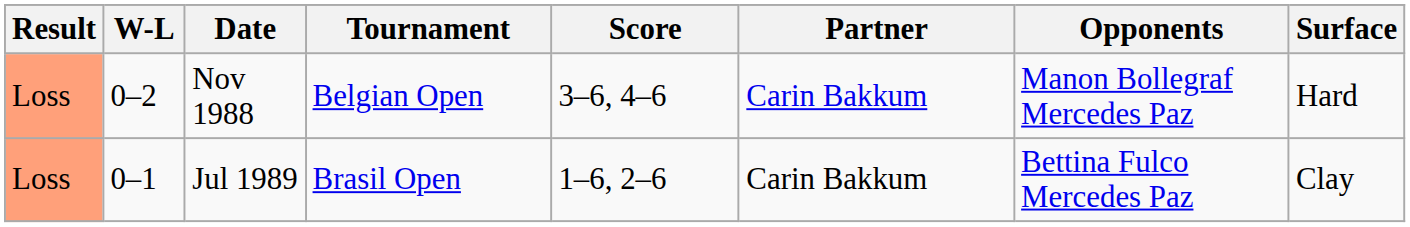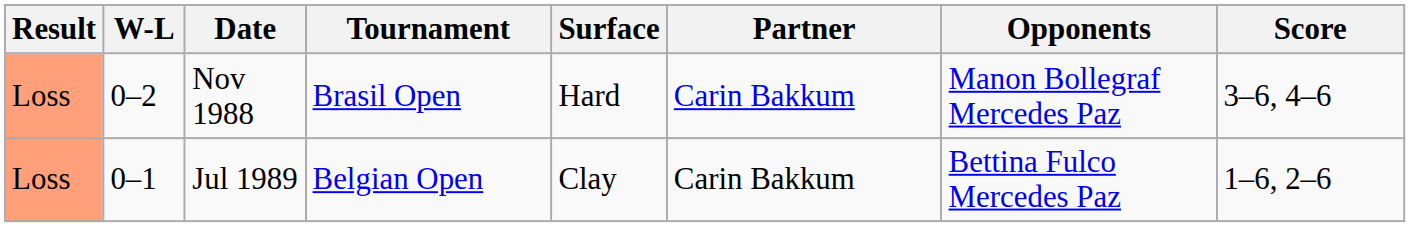 <table class="sortable wikitable">
 <tr>
 <th style="width:40px">Result</th>
 <th style="width:35px" class="unsortable">W-L</th>
 <th style="width:55px">Date</th>
 <th style="width:120px">Tournament</th>
-<th style="width:90px" class="unsortable">Score</th>
+<th style="width:50px">Surface</th>
 <th style="width:135px">Partner</th>
 <th style="width:135px">Opponents</th>
-<th style="width:50px">Surface</th>
+<th style="width:90px" class="unsortable">Score</th>
 </tr>
 <tr>
 <td style="background:#ffa07a;">Loss</td>
 <td>0–2</td>
 <td>Nov 1988</td>
-<td><a href='#'>Belgian Open</a></td>
-<td>3–6, 4–6</td>
+<td><a href='#'>Brasil Open</a></td>
+<td>Hard</td>
 <td> <a href='#'>Carin Bakkum</a></td>
 <td> <a href='#'>Manon Bollegraf</a> <br>  <a href='#'>Mercedes Paz</a></td>
-<td>Hard</td>
+<td>3–6, 4–6</td>
 </tr>
 <tr>
 <td style="background:#ffa07a;">Loss</td>
 <td>0–1</td>
 <td>Jul 1989</td>
-<td><a href='#'>Brasil Open</a></td>
-<td>1–6, 2–6</td>
+<td><a href='#'>Belgian Open</a></td>
+<td>Clay</td>
 <td> Carin Bakkum</td>
 <td> <a href='#'>Bettina Fulco</a> <br>  <a href='#'>Mercedes Paz</a></td>
-<td>Clay</td>
+<td>1–6, 2–6</td>
 </tr>
 </table>
